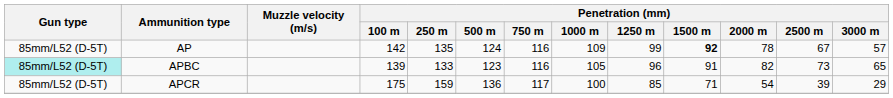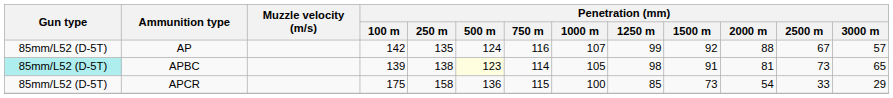 <table class="wikitable" style="text-align:right; width: 100%">
 <tr>
 <th rowspan=2>Gun type</th>
 <th rowspan=2>Ammunition type</th>
 <th rowspan=2>Muzzle velocity<br>(m/s)</th>
 <th colspan=11>Penetration (mm)</th>
 </tr>
 <tr>
 <th>100 m</th>
 <th>250 m</th>
 <th>500 m</th>
 <th>750 m</th>
 <th>1000 m</th>
 <th>1250 m</th>
 <th>1500 m</th>
 <th>2000 m</th>
 <th>2500 m</th>
 <th>3000 m</th>
 </tr>
 <tr>
 <td style="text-align:center; width: 10em">85mm/L52 (D-5T)</td>
 <td style="text-align:center">AP</td>
 <td style="text-align:center"></td>
 <td>142</td>
 <td>135</td>
 <td>124</td>
 <td>116</td>
-<td>109</td>
+<td>107</td>
 <td>99</td>
-<td><strong>92</strong></td>
-<td>78</td>
+<td>92</td>
+<td>88</td>
 <td>67</td>
 <td>57</td>
 </tr>
 <tr>
 <td style="background: paleturquoise; text-align:center">85mm/L52 (D-5T)</td>
 <td style="text-align:center">APBC</td>
 <td style="text-align:center"></td>
 <td>139</td>
-<td>133</td>
-<td>123</td>
-<td>116</td>
+<td>138</td>
+<td style="background: lightyellow;">123</td>
+<td>114</td>
 <td>105</td>
-<td>96</td>
+<td>98</td>
 <td>91</td>
-<td>82</td>
+<td>81</td>
 <td>73</td>
 <td>65</td>
 </tr>
 <tr>
 <td style="text-align:center">85mm/L52 (D-5T)</td>
 <td style="text-align:center">APCR</td>
 <td style="text-align:center"></td>
 <td>175</td>
-<td>159</td>
+<td>158</td>
 <td>136</td>
-<td>117</td>
+<td>115</td>
 <td>100</td>
 <td>85</td>
-<td>71</td>
+<td>73</td>
 <td>54</td>
-<td>39</td>
+<td>33</td>
 <td>29</td>
 </tr>
 <tr>
 </tr>
 </table>
